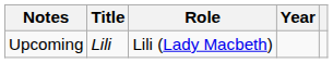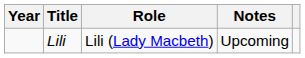 <table class="wikitable plainrowheaders sortable"  style=font-size:100%>
 <tr>
-<th scope="col">Notes</th>
+<th scope="col">Year</th>
 <th scope="col">Title</th>
 <th scope="col">Role</th>
-<th scope="col">Year</th>
+<th scope="col">Notes</th>
 <th scope="col" class="unsortable"></th>
 </tr>
 <tr>
-<td>Upcoming</td>
+<td></td>
 <td><em>Lili</em></td>
 <td>Lili (<a href='#'>Lady Macbeth</a>)</td>
-<td></td>
+<td>Upcoming</td>
 <td></td>
 </tr>
 </table>
